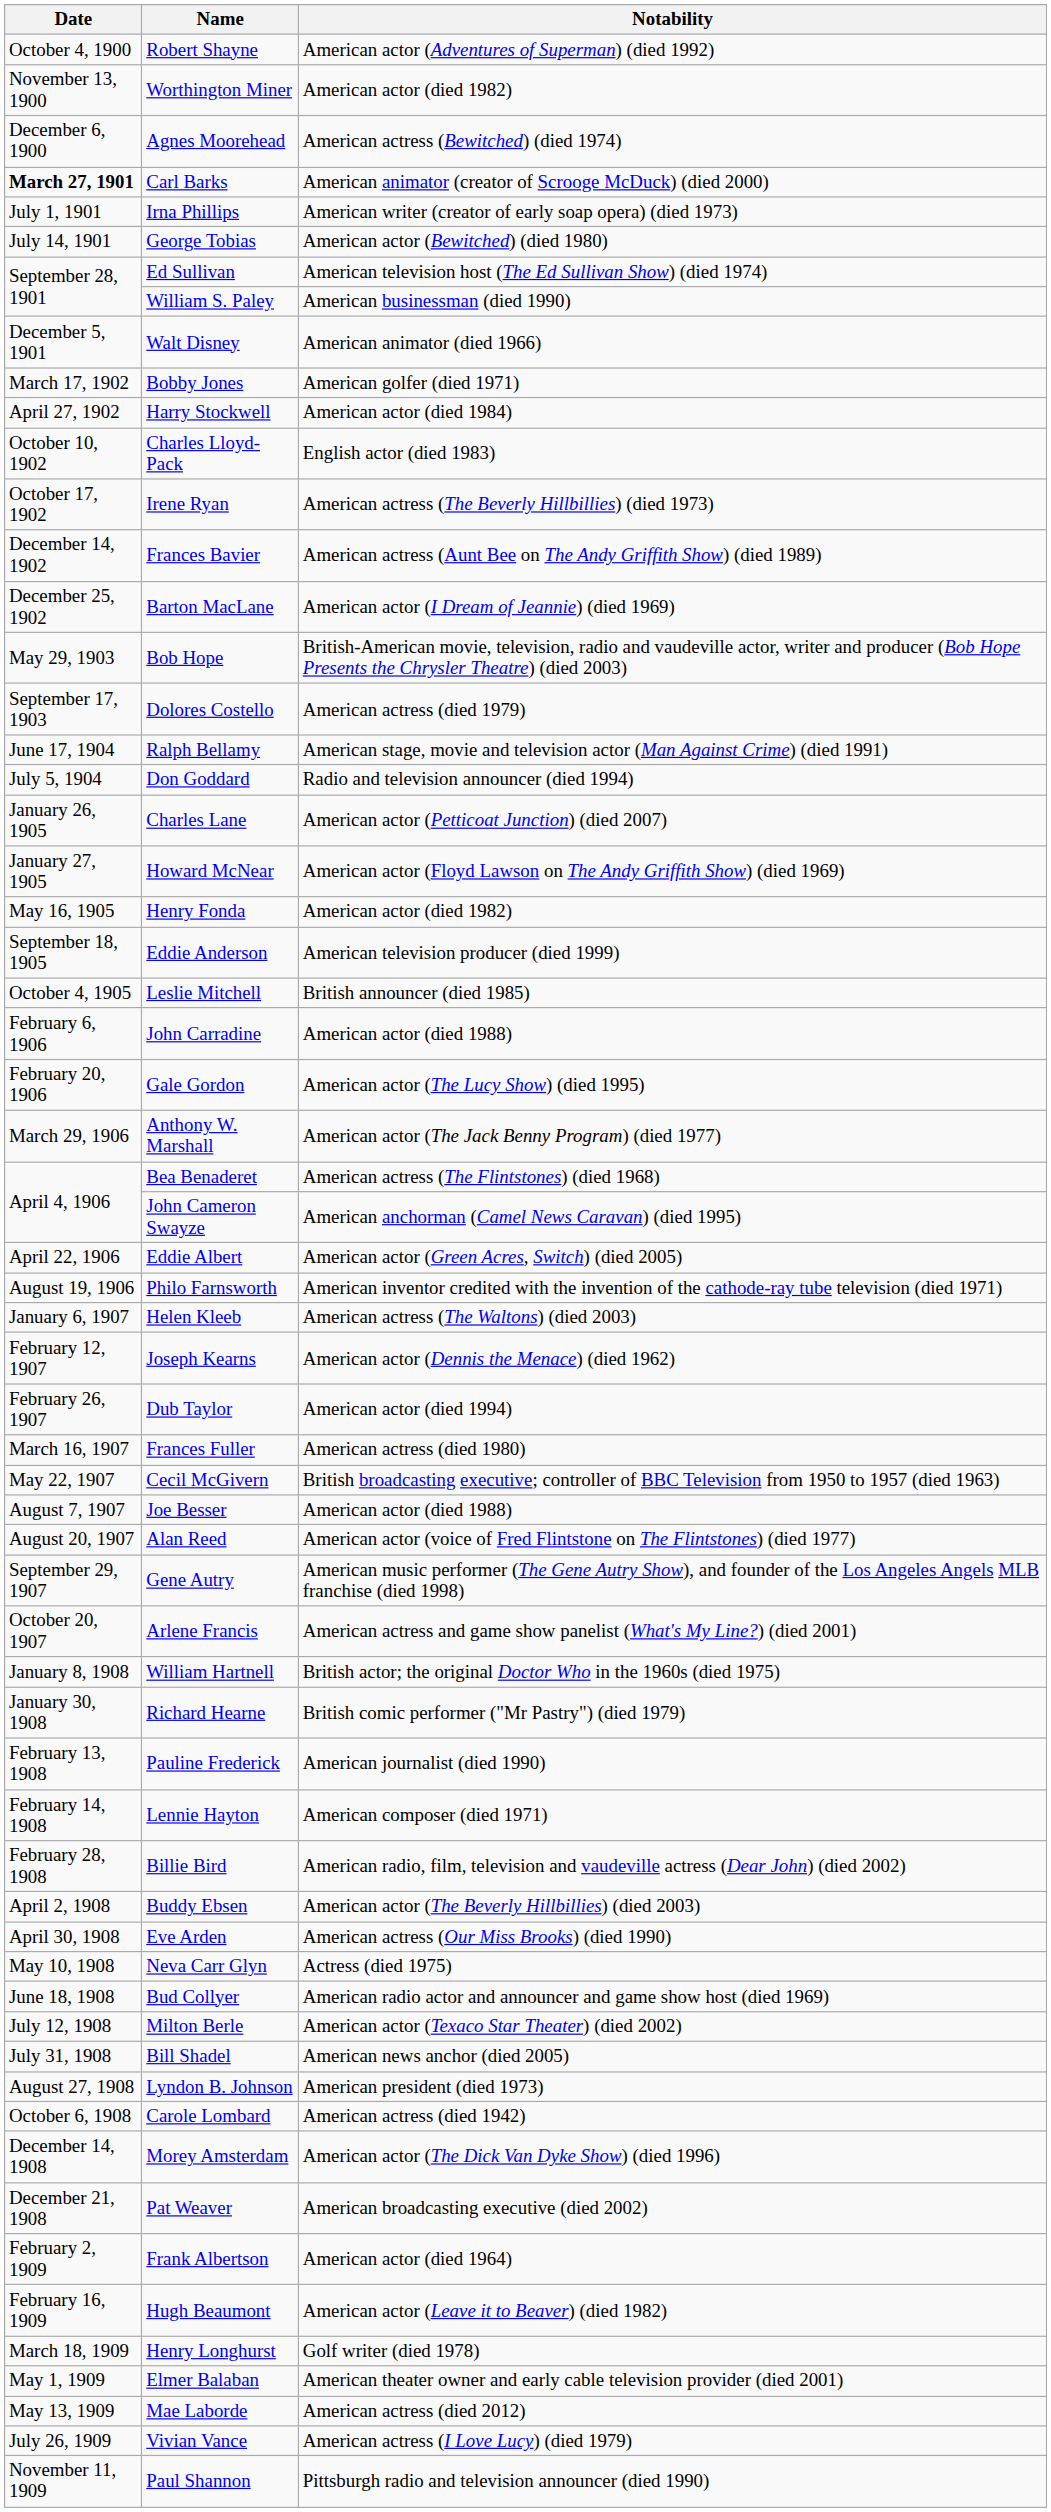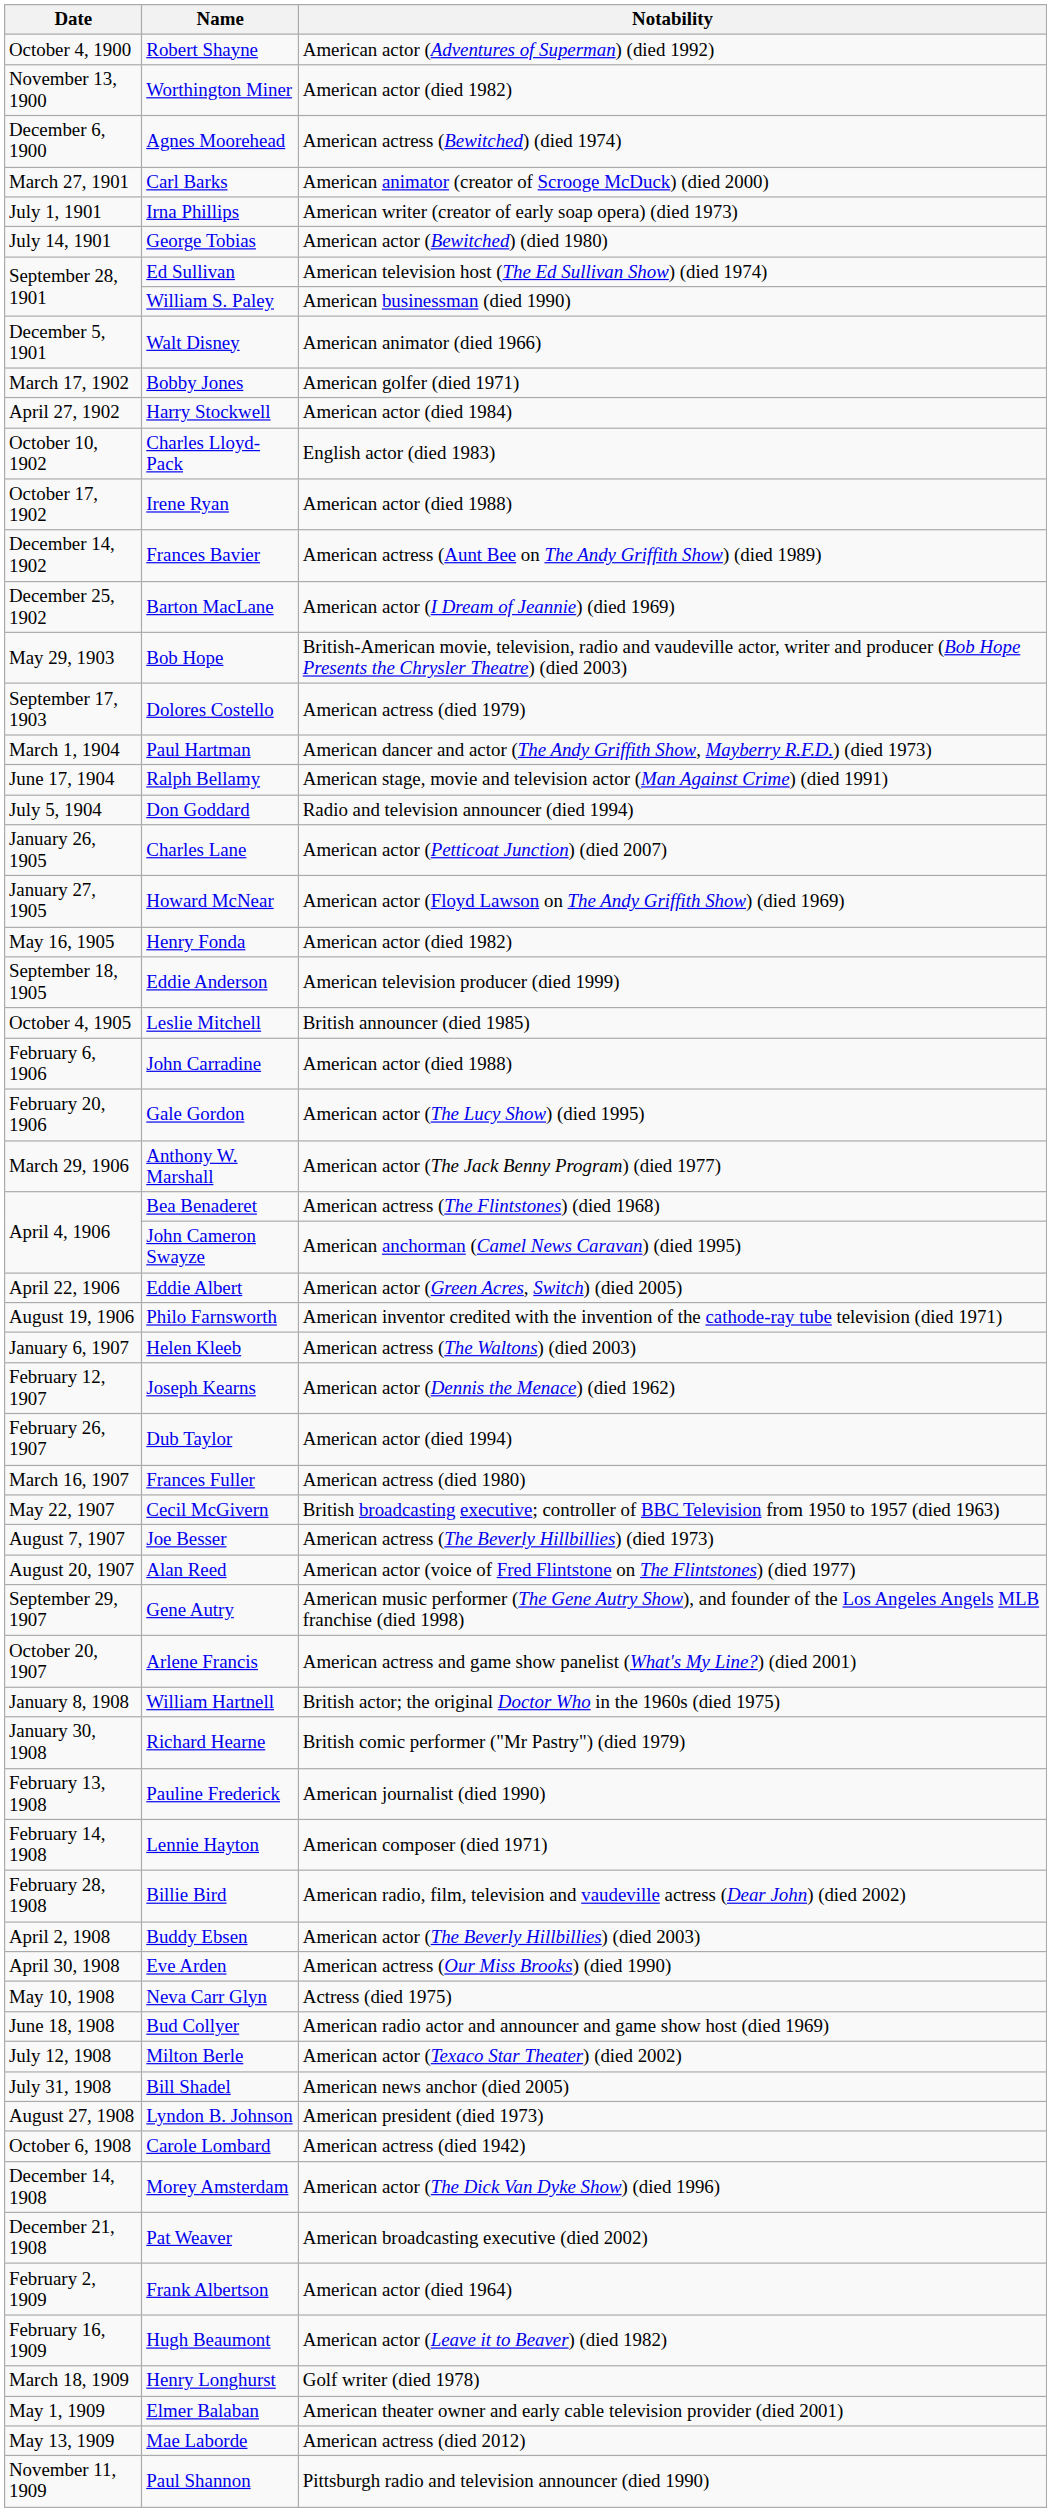 <table width=100% class="wikitable">
 <tr bgcolor="#ccccff" align="left">
 <th>Date</th>
 <th>Name</th>
 <th>Notability</th>
 </tr>
 <tr>
 <td>October 4, 1900</td>
 <td><a href='#'>Robert Shayne</a></td>
 <td>American actor (<em><a href='#'>Adventures of Superman</a></em>) (died 1992)</td>
 </tr>
 <tr>
 <td>November 13, 1900</td>
 <td><a href='#'>Worthington Miner</a></td>
 <td>American actor (died 1982)</td>
 </tr>
 <tr>
 <td>December 6, 1900</td>
 <td><a href='#'>Agnes Moorehead</a></td>
 <td>American actress (<em><a href='#'>Bewitched</a></em>) (died 1974)</td>
 </tr>
 <tr>
-<td><strong>March 27, 1901</strong></td>
+<td>March 27, 1901</td>
 <td><a href='#'>Carl Barks</a></td>
 <td>American <a href='#'>animator</a> (creator of <a href='#'>Scrooge McDuck</a>) (died 2000)</td>
 </tr>
 <tr>
 <td>July 1, 1901</td>
 <td><a href='#'>Irna Phillips</a></td>
 <td>American writer (creator of early soap opera) (died 1973)</td>
 </tr>
 <tr>
 <td>July 14, 1901</td>
 <td><a href='#'>George Tobias</a></td>
 <td>American actor (<em><a href='#'>Bewitched</a></em>) (died 1980)</td>
 </tr>
 <tr>
 <td rowspan="2">September 28, 1901</td>
 <td><a href='#'>Ed Sullivan</a></td>
 <td>American television host (<em><a href='#'>The Ed Sullivan Show</a></em>) (died 1974)</td>
 </tr>
 <tr>
 <td><a href='#'>William S. Paley</a></td>
 <td>American <a href='#'>businessman</a> (died 1990)</td>
 </tr>
 <tr>
 <td>December 5, 1901</td>
 <td><a href='#'>Walt Disney</a></td>
 <td>American animator (died 1966)</td>
 </tr>
 <tr>
 <td>March 17, 1902</td>
 <td><a href='#'>Bobby Jones</a></td>
 <td>American golfer (died 1971)</td>
 </tr>
 <tr>
 <td>April 27, 1902</td>
 <td><a href='#'>Harry Stockwell</a></td>
 <td>American actor (died 1984)</td>
 </tr>
 <tr>
 <td>October 10, 1902</td>
 <td><a href='#'>Charles Lloyd-Pack</a></td>
 <td>English actor (died 1983)</td>
 </tr>
 <tr>
 <td>October 17, 1902</td>
 <td><a href='#'>Irene Ryan</a></td>
-<td>American actress (<em><a href='#'>The Beverly Hillbillies</a></em>) (died 1973)</td>
+<td>American actor (died 1988)</td>
 </tr>
 <tr>
 <td>December 14, 1902</td>
 <td><a href='#'>Frances Bavier</a></td>
 <td>American actress (<a href='#'>Aunt Bee</a> on <em><a href='#'>The Andy Griffith Show</a></em>) (died 1989)</td>
 </tr>
 <tr>
 <td>December 25, 1902</td>
 <td><a href='#'>Barton MacLane</a></td>
 <td>American actor (<em><a href='#'>I Dream of Jeannie</a></em>) (died 1969)</td>
 </tr>
 <tr>
 <td>May 29, 1903</td>
 <td><a href='#'>Bob Hope</a></td>
 <td>British-American movie, television, radio and vaudeville actor, writer and producer (<em><a href='#'>Bob Hope Presents the Chrysler Theatre</a></em>) (died 2003)</td>
 </tr>
 <tr>
 <td>September 17, 1903</td>
 <td><a href='#'>Dolores Costello</a></td>
 <td>American actress (died 1979)</td>
+</tr>
+<tr>
+<td>March 1, 1904</td>
+<td><a href='#'>Paul Hartman</a></td>
+<td>American dancer and actor (<em><a href='#'>The Andy Griffith Show</a></em>, <em><a href='#'>Mayberry R.F.D.</a></em>) (died 1973)</td>
 </tr>
 <tr>
 <td>June 17, 1904</td>
 <td><a href='#'>Ralph Bellamy</a></td>
 <td>American stage, movie and television actor (<em><a href='#'>Man Against Crime</a></em>) (died 1991)</td>
 </tr>
 <tr>
 <td>July 5, 1904</td>
 <td><a href='#'>Don Goddard</a></td>
 <td>Radio and television announcer (died 1994)</td>
 </tr>
 <tr>
 <td>January 26, 1905</td>
 <td><a href='#'>Charles Lane</a></td>
 <td>American actor (<em><a href='#'>Petticoat Junction</a></em>) (died 2007)</td>
 </tr>
 <tr>
 <td>January 27, 1905</td>
 <td><a href='#'>Howard McNear</a></td>
 <td>American actor (<a href='#'>Floyd Lawson</a> on <em><a href='#'>The Andy Griffith Show</a></em>) (died 1969)</td>
 </tr>
 <tr>
 <td>May 16, 1905</td>
 <td><a href='#'>Henry Fonda</a></td>
 <td>American actor (died 1982)</td>
 </tr>
 <tr>
 <td>September 18, 1905</td>
 <td><a href='#'>Eddie Anderson</a></td>
 <td>American television producer (died 1999)</td>
 </tr>
 <tr>
 <td>October 4, 1905</td>
 <td><a href='#'>Leslie Mitchell</a></td>
 <td>British announcer (died 1985)</td>
 </tr>
 <tr>
 <td>February 6, 1906</td>
 <td><a href='#'>John Carradine</a></td>
 <td>American actor (died 1988)</td>
 </tr>
 <tr>
 <td>February 20, 1906</td>
 <td><a href='#'>Gale Gordon</a></td>
 <td>American actor (<em><a href='#'>The Lucy Show</a></em>) (died 1995)</td>
 </tr>
 <tr>
 <td>March 29, 1906</td>
 <td><a href='#'>Anthony W. Marshall</a></td>
 <td>American actor (<em>The Jack Benny Program</em>) (died 1977)</td>
 </tr>
 <tr>
 <td rowspan="2">April 4, 1906</td>
 <td><a href='#'>Bea Benaderet</a></td>
 <td>American actress (<em><a href='#'>The Flintstones</a></em>) (died 1968)</td>
 </tr>
 <tr>
 <td><a href='#'>John Cameron Swayze</a></td>
 <td>American <a href='#'>anchorman</a> (<em><a href='#'>Camel News Caravan</a></em>) (died 1995)</td>
 </tr>
 <tr>
 <td>April 22, 1906</td>
 <td><a href='#'>Eddie Albert</a></td>
 <td>American actor (<em><a href='#'>Green Acres</a></em>, <em><a href='#'>Switch</a></em>) (died 2005)</td>
 </tr>
 <tr>
 <td>August 19, 1906</td>
 <td><a href='#'>Philo Farnsworth</a></td>
 <td>American inventor credited with the invention of the <a href='#'>cathode-ray tube</a> television (died 1971)</td>
 </tr>
 <tr>
 <td>January 6, 1907</td>
 <td><a href='#'>Helen Kleeb</a></td>
 <td>American actress (<em><a href='#'>The Waltons</a></em>) (died 2003)</td>
 </tr>
 <tr>
 <td>February 12, 1907</td>
 <td><a href='#'>Joseph Kearns</a></td>
 <td>American actor (<em><a href='#'>Dennis the Menace</a></em>) (died 1962)</td>
 </tr>
 <tr>
 <td>February 26, 1907</td>
 <td><a href='#'>Dub Taylor</a></td>
 <td>American actor (died 1994)</td>
 </tr>
 <tr>
 <td>March 16, 1907</td>
 <td><a href='#'>Frances Fuller</a></td>
 <td>American actress (died 1980)</td>
 </tr>
 <tr>
 <td>May 22, 1907</td>
 <td><a href='#'>Cecil McGivern</a></td>
 <td>British <a href='#'>broadcasting</a> <a href='#'>executive</a>; controller of <a href='#'>BBC Television</a> from 1950 to 1957 (died 1963)</td>
 </tr>
 <tr>
 <td>August 7, 1907</td>
 <td><a href='#'>Joe Besser</a></td>
-<td>American actor (died 1988)</td>
+<td>American actress (<em><a href='#'>The Beverly Hillbillies</a></em>) (died 1973)</td>
 </tr>
 <tr>
 <td>August 20, 1907</td>
 <td><a href='#'>Alan Reed</a></td>
 <td>American actor (voice of <a href='#'>Fred Flintstone</a> on <em><a href='#'>The Flintstones</a></em>) (died 1977)</td>
 </tr>
 <tr>
 <td>September 29, 1907</td>
 <td><a href='#'>Gene Autry</a></td>
 <td>American music performer (<em><a href='#'>The Gene Autry Show</a></em>), and founder of the <a href='#'>Los Angeles Angels</a> <a href='#'>MLB</a> franchise (died 1998)</td>
 </tr>
 <tr>
 <td>October 20, 1907</td>
 <td><a href='#'>Arlene Francis</a></td>
 <td>American actress and game show panelist (<em><a href='#'>What's My Line?</a></em>) (died 2001)</td>
 </tr>
 <tr>
 <td>January 8, 1908</td>
 <td><a href='#'>William Hartnell</a></td>
 <td>British actor; the original <em><a href='#'>Doctor Who</a></em> in the 1960s (died 1975)</td>
 </tr>
 <tr>
 <td>January 30, 1908</td>
 <td><a href='#'>Richard Hearne</a></td>
 <td>British comic performer ("Mr Pastry") (died 1979)</td>
 </tr>
 <tr>
 <td>February 13, 1908</td>
 <td><a href='#'>Pauline Frederick</a></td>
 <td>American journalist (died 1990)</td>
 </tr>
 <tr>
 <td>February 14, 1908</td>
 <td><a href='#'>Lennie Hayton</a></td>
 <td>American composer (died 1971)</td>
 </tr>
 <tr>
 <td>February 28, 1908</td>
 <td><a href='#'>Billie Bird</a></td>
 <td>American radio, film, television and <a href='#'>vaudeville</a> actress (<em><a href='#'>Dear John</a></em>) (died 2002)</td>
 </tr>
 <tr>
 <td>April 2, 1908</td>
 <td><a href='#'>Buddy Ebsen</a></td>
 <td>American actor (<em><a href='#'>The Beverly Hillbillies</a></em>) (died 2003)</td>
 </tr>
 <tr>
 <td>April 30, 1908</td>
 <td><a href='#'>Eve Arden</a></td>
 <td>American actress (<em><a href='#'>Our Miss Brooks</a></em>) (died 1990)</td>
 </tr>
 <tr>
 <td>May 10, 1908</td>
 <td><a href='#'>Neva Carr Glyn</a></td>
 <td>Actress (died 1975)</td>
 </tr>
 <tr>
 <td>June 18, 1908</td>
 <td><a href='#'>Bud Collyer</a></td>
 <td>American radio actor and announcer and game show host (died 1969)</td>
 </tr>
 <tr>
 <td>July 12, 1908</td>
 <td><a href='#'>Milton Berle</a></td>
 <td>American actor (<em><a href='#'>Texaco Star Theater</a></em>) (died 2002)</td>
 </tr>
 <tr>
 <td>July 31, 1908</td>
 <td><a href='#'>Bill Shadel</a></td>
 <td>American news anchor (died 2005)</td>
 </tr>
 <tr>
 <td>August 27, 1908</td>
 <td><a href='#'>Lyndon B. Johnson</a></td>
 <td>American president (died 1973)</td>
 </tr>
 <tr>
 <td>October 6, 1908</td>
 <td><a href='#'>Carole Lombard</a></td>
 <td>American actress (died 1942)</td>
 </tr>
 <tr>
 <td>December 14, 1908</td>
 <td><a href='#'>Morey Amsterdam</a></td>
 <td>American actor (<em><a href='#'>The Dick Van Dyke Show</a></em>) (died 1996)</td>
 </tr>
 <tr>
 <td>December 21, 1908</td>
 <td><a href='#'>Pat Weaver</a></td>
 <td>American broadcasting executive (died 2002)</td>
 </tr>
 <tr>
 <td>February 2, 1909</td>
 <td><a href='#'>Frank Albertson</a></td>
 <td>American actor (died 1964)</td>
 </tr>
 <tr>
 <td>February 16, 1909</td>
 <td><a href='#'>Hugh Beaumont</a></td>
 <td>American actor (<em><a href='#'>Leave it to Beaver</a></em>) (died 1982)</td>
 </tr>
 <tr>
 <td>March 18, 1909</td>
 <td><a href='#'>Henry Longhurst</a></td>
 <td>Golf writer (died 1978)</td>
 </tr>
 <tr>
 <td>May 1, 1909</td>
 <td><a href='#'>Elmer Balaban</a></td>
 <td>American theater owner and early cable television provider (died 2001)</td>
 </tr>
 <tr>
 <td>May 13, 1909</td>
 <td><a href='#'>Mae Laborde</a></td>
 <td>American actress (died 2012)</td>
 </tr>
 <tr>
-<td>July 26, 1909</td>
-<td><a href='#'>Vivian Vance</a></td>
-<td>American actress (<em><a href='#'>I Love Lucy</a></em>) (died 1979)</td>
-</tr>
-<tr>
 <td>November 11, 1909</td>
 <td><a href='#'>Paul Shannon</a></td>
 <td>Pittsburgh radio and television announcer (died 1990)</td>
 </tr>
 </table>
